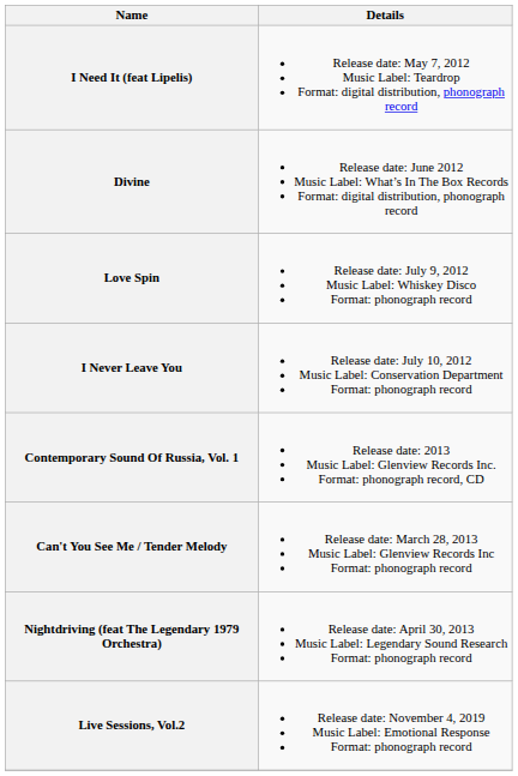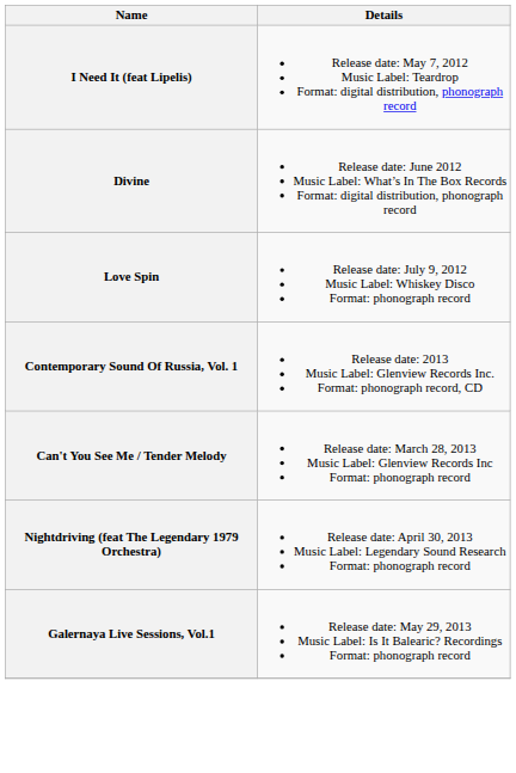 <table class="wikitable plainrowheaders" style="text-align:center;width:50%">
 <tr>
 <th>Name</th>
 <th>Details</th>
 </tr>
 <tr>
 <th scope="row">I Need It (feat Lipelis)</th>
 <td><br><ul><li>Release date: May 7, 2012</li><li>Music Label: Teardrop</li><li>Format: digital distribution, <a href='#'>phonograph record</a></li></ul></td>
 </tr>
 <tr>
 <th scope="row">Divine</th>
 <td><br><ul><li>Release date: June 2012</li><li>Music Label: What’s In The Box Records</li><li>Format: digital distribution, phonograph record</li></ul></td>
 </tr>
 <tr>
 <th scope="row">Love Spin</th>
 <td><br><ul><li>Release date: July 9, 2012</li><li>Music Label: Whiskey Disco</li><li>Format: phonograph record</li></ul></td>
 </tr>
 <tr>
-<th scope="row">I Never Leave You</th>
-<td><br><ul><li>Release date: July 10, 2012</li><li>Music Label: Conservation Department</li><li>Format: phonograph record</li></ul></td>
-</tr>
-<tr>
 <th scope="row">Contemporary Sound Of Russia, Vol. 1</th>
 <td><br><ul><li>Release date: 2013</li><li>Music Label: Glenview Records Inc.</li><li>Format: phonograph record, CD</li></ul></td>
 </tr>
 <tr>
 <th scope="row">Can't You See Me / Tender Melody</th>
 <td><br><ul><li>Release date: March 28, 2013</li><li>Music Label: Glenview Records Inc</li><li>Format: phonograph record</li></ul></td>
 </tr>
 <tr>
 <th scope="row">Nightdriving (feat The Legendary 1979 Orchestra)</th>
 <td><br><ul><li>Release date: April 30, 2013</li><li>Music Label: Legendary Sound Research</li><li>Format: phonograph record</li></ul></td>
 </tr>
 <tr>
-<th scope="row">Live Sessions, Vol.2</th>
-<td><br><ul><li>Release date: November 4, 2019</li><li>Music Label: Emotional Response</li><li>Format: phonograph record</li></ul></td>
+<th scope="row">Galernaya Live Sessions, Vol.1</th>
+<td><br><ul><li>Release date: May 29, 2013</li><li>Music Label: Is It Balearic? Recordings</li><li>Format: phonograph record</li></ul></td>
 </tr>
 <tr>
 </tr>
 </table>
